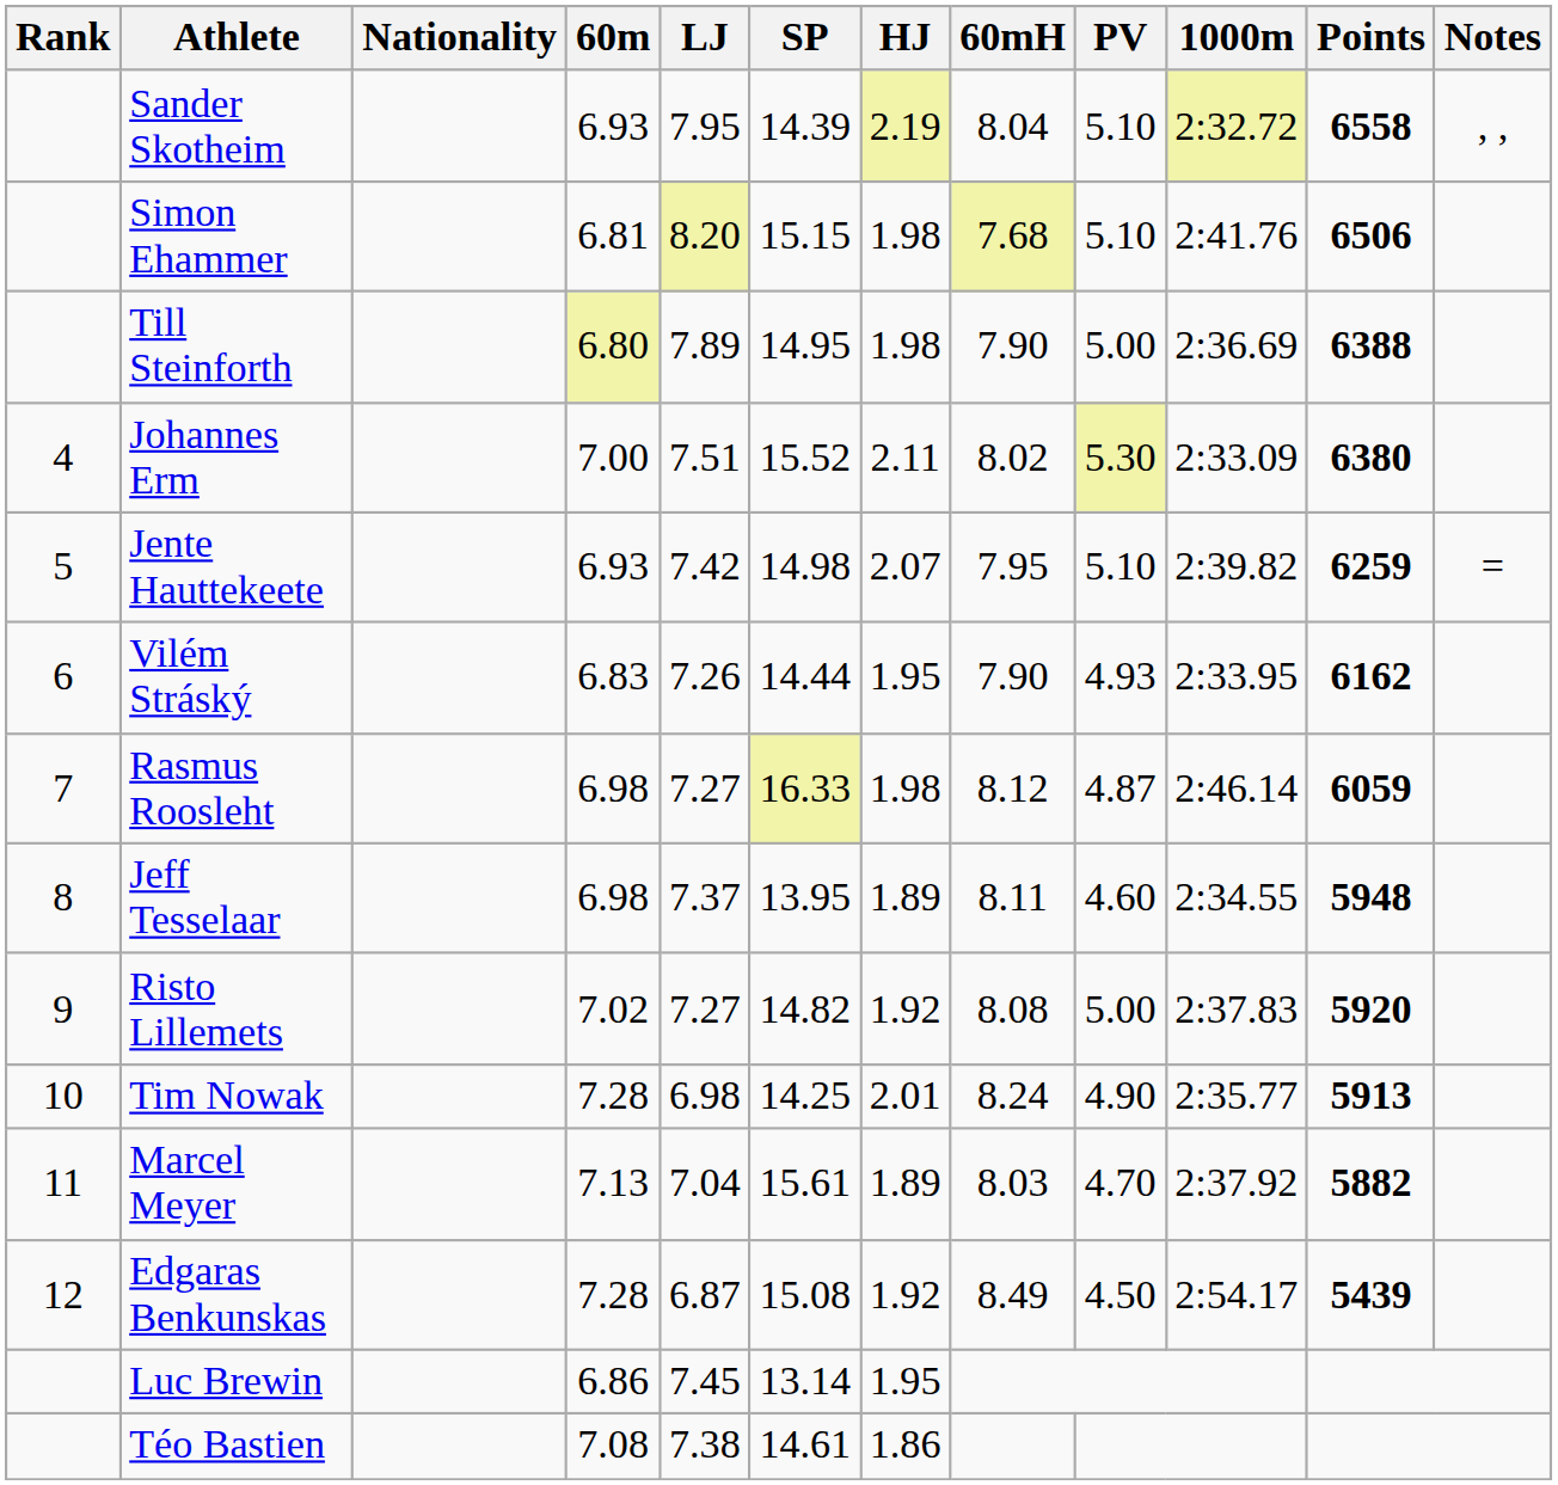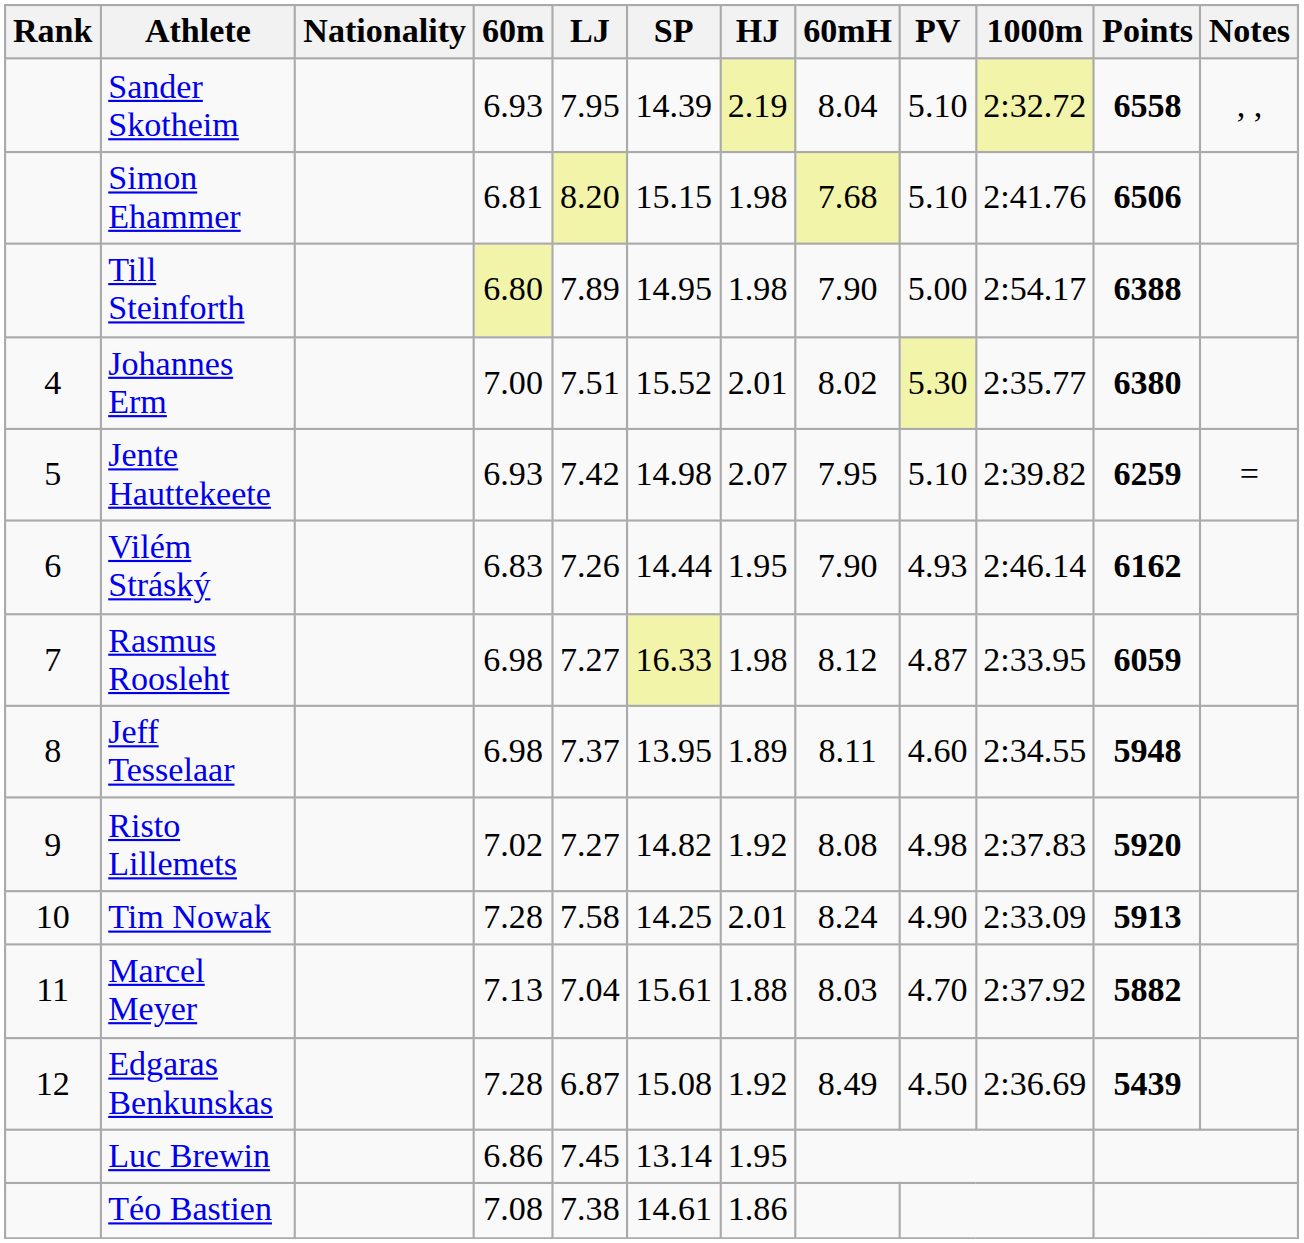 <table class="wikitable sortable" style=" text-align:center;">
 <tr>
 <th>Rank</th>
 <th>Athlete</th>
 <th>Nationality</th>
 <th>60m</th>
 <th>LJ</th>
 <th>SP</th>
 <th>HJ</th>
 <th>60mH</th>
 <th>PV</th>
 <th>1000m</th>
 <th>Points</th>
 <th>Notes</th>
 </tr>
 <tr>
 <td></td>
 <td align="left"><a href='#'>Sander Skotheim</a></td>
 <td align="left"></td>
 <td>6.93</td>
 <td>7.95</td>
 <td>14.39</td>
 <td bgcolor="#F2F5A9">2.19</td>
 <td>8.04</td>
 <td>5.10</td>
 <td bgcolor="#F2F5A9">2:32.72</td>
 <td><strong>6558</strong></td>
 <td>, , </td>
 </tr>
 <tr>
 <td></td>
 <td align="left"><a href='#'>Simon Ehammer</a></td>
 <td align="left"></td>
 <td>6.81</td>
 <td bgcolor="#F2F5A9">8.20</td>
 <td>15.15</td>
 <td>1.98</td>
 <td bgcolor="#F2F5A9">7.68</td>
 <td>5.10</td>
 <td>2:41.76</td>
 <td><strong>6506</strong></td>
 <td></td>
 </tr>
 <tr>
 <td></td>
 <td align="left"><a href='#'>Till Steinforth</a></td>
 <td align="left"></td>
 <td bgcolor="#F2F5A9">6.80</td>
 <td>7.89</td>
 <td>14.95</td>
 <td>1.98</td>
 <td>7.90</td>
 <td>5.00</td>
-<td>2:36.69</td>
+<td>2:54.17</td>
 <td><strong>6388</strong></td>
 <td></td>
 </tr>
 <tr>
 <td>4</td>
 <td align="left"><a href='#'>Johannes Erm</a></td>
 <td align="left"></td>
 <td>7.00</td>
 <td>7.51</td>
 <td>15.52</td>
-<td>2.11</td>
+<td>2.01</td>
 <td>8.02</td>
 <td bgcolor="#F2F5A9">5.30</td>
-<td>2:33.09</td>
+<td>2:35.77</td>
 <td><strong>6380</strong></td>
 <td></td>
 </tr>
 <tr>
 <td>5</td>
 <td align="left"><a href='#'>Jente Hauttekeete</a></td>
 <td align="left"></td>
 <td>6.93</td>
 <td>7.42</td>
 <td>14.98</td>
 <td>2.07</td>
 <td>7.95</td>
 <td>5.10</td>
 <td>2:39.82</td>
 <td><strong>6259</strong></td>
 <td>=</td>
 </tr>
 <tr>
 <td>6</td>
 <td align="left"><a href='#'>Vilém Stráský</a></td>
 <td align="left"></td>
 <td>6.83</td>
 <td>7.26</td>
 <td>14.44</td>
 <td>1.95</td>
 <td>7.90</td>
 <td>4.93</td>
-<td>2:33.95</td>
+<td>2:46.14</td>
 <td><strong>6162</strong></td>
 <td></td>
 </tr>
 <tr>
 <td>7</td>
 <td align="left"><a href='#'>Rasmus Roosleht</a></td>
 <td align="left"></td>
 <td>6.98</td>
 <td>7.27</td>
 <td bgcolor="#F2F5A9">16.33</td>
 <td>1.98</td>
 <td>8.12</td>
 <td>4.87</td>
-<td>2:46.14</td>
+<td>2:33.95</td>
 <td><strong>6059</strong></td>
 <td></td>
 </tr>
 <tr>
 <td>8</td>
 <td align="left"><a href='#'>Jeff Tesselaar</a></td>
 <td align="left"></td>
 <td>6.98</td>
 <td>7.37</td>
 <td>13.95</td>
 <td>1.89</td>
 <td>8.11</td>
 <td>4.60</td>
 <td>2:34.55</td>
 <td><strong>5948</strong></td>
 <td></td>
 </tr>
 <tr>
 <td>9</td>
 <td align="left"><a href='#'>Risto Lillemets</a></td>
 <td align="left"></td>
 <td>7.02</td>
 <td>7.27</td>
 <td>14.82</td>
 <td>1.92</td>
 <td>8.08</td>
-<td>5.00</td>
+<td>4.98</td>
 <td>2:37.83</td>
 <td><strong>5920</strong></td>
 <td></td>
 </tr>
 <tr>
 <td>10</td>
 <td align="left"><a href='#'>Tim Nowak</a></td>
 <td align="left"></td>
 <td>7.28</td>
-<td>6.98</td>
+<td>7.58</td>
 <td>14.25</td>
 <td>2.01</td>
 <td>8.24</td>
 <td>4.90</td>
-<td>2:35.77</td>
+<td>2:33.09</td>
 <td><strong>5913</strong></td>
 <td></td>
 </tr>
 <tr>
 <td>11</td>
 <td align="left"><a href='#'>Marcel Meyer</a></td>
 <td align="left"></td>
 <td>7.13</td>
 <td>7.04</td>
 <td>15.61</td>
-<td>1.89</td>
+<td>1.88</td>
 <td>8.03</td>
 <td>4.70</td>
 <td>2:37.92</td>
 <td><strong>5882</strong></td>
 <td></td>
 </tr>
 <tr>
 <td>12</td>
 <td align="left"><a href='#'>Edgaras Benkunskas</a></td>
 <td align="left"></td>
 <td>7.28</td>
 <td>6.87</td>
 <td>15.08</td>
 <td>1.92</td>
 <td>8.49</td>
 <td>4.50</td>
-<td>2:54.17</td>
+<td>2:36.69</td>
 <td><strong>5439</strong></td>
 <td></td>
 </tr>
 <tr>
 <td></td>
 <td align="left"><a href='#'>Luc Brewin</a></td>
 <td align="left"></td>
 <td>6.86</td>
 <td>7.45</td>
 <td>13.14</td>
 <td>1.95</td>
 <td colspan="3"></td>
 <td colspan="2"></td>
 </tr>
 <tr>
 <td></td>
 <td align="left"><a href='#'>Téo Bastien</a></td>
 <td align="left"></td>
 <td>7.08</td>
 <td>7.38</td>
 <td>14.61</td>
 <td>1.86</td>
 <td></td>
 <td colspan="2"></td>
 <td colspan="2"></td>
 </tr>
 </table>
